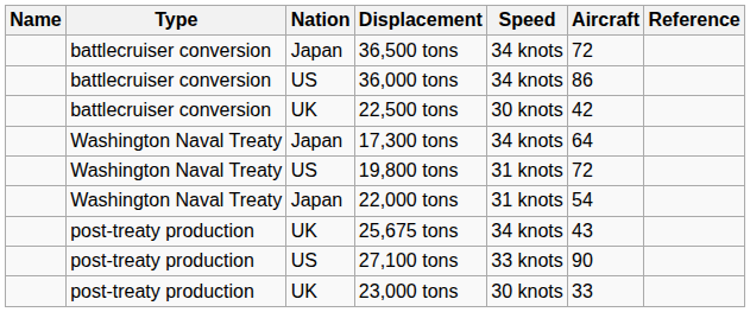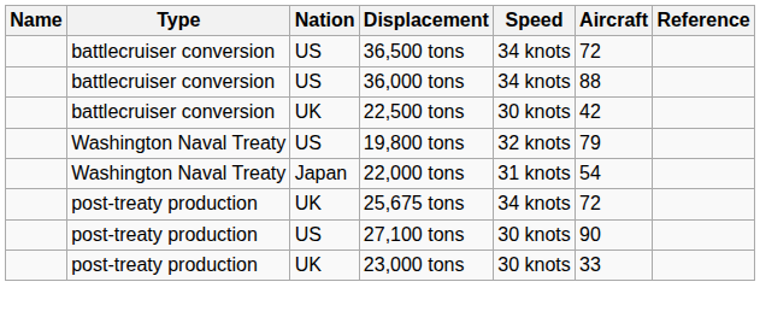 <table class="wikitable sortable">
 <tr>
 <th>Name</th>
 <th>Type</th>
 <th>Nation</th>
 <th>Displacement</th>
 <th>Speed</th>
 <th>Aircraft</th>
 <th>Reference</th>
 </tr>
 <tr>
 <td></td>
 <td>battlecruiser conversion</td>
-<td>Japan</td>
+<td>US</td>
 <td>36,500 tons</td>
 <td>34 knots</td>
 <td>72</td>
 <td></td>
 </tr>
 <tr>
 <td></td>
 <td>battlecruiser conversion</td>
 <td>US</td>
 <td>36,000 tons</td>
 <td>34 knots</td>
-<td>86</td>
+<td>88</td>
 <td></td>
 </tr>
 <tr>
 <td></td>
 <td>battlecruiser conversion</td>
 <td>UK</td>
 <td>22,500 tons</td>
 <td>30 knots</td>
 <td>42</td>
 <td></td>
 </tr>
 <tr>
 <td></td>
 <td>Washington Naval Treaty</td>
-<td>Japan</td>
-<td>17,300 tons</td>
-<td>34 knots</td>
-<td>64</td>
-<td></td>
-</tr>
-<tr>
-<td></td>
-<td>Washington Naval Treaty</td>
 <td>US</td>
 <td>19,800 tons</td>
-<td>31 knots</td>
-<td>72</td>
+<td>32 knots</td>
+<td>79</td>
 <td></td>
 </tr>
 <tr>
 <td></td>
 <td>Washington Naval Treaty</td>
 <td>Japan</td>
 <td>22,000 tons</td>
 <td>31 knots</td>
 <td>54</td>
 <td></td>
 </tr>
 <tr>
 <td></td>
 <td>post-treaty production</td>
 <td>UK</td>
 <td>25,675 tons</td>
 <td>34 knots</td>
-<td>43</td>
+<td>72</td>
 <td></td>
 </tr>
 <tr>
 <td></td>
 <td>post-treaty production</td>
 <td>US</td>
 <td>27,100 tons</td>
-<td>33 knots</td>
+<td>30 knots</td>
 <td>90</td>
 <td></td>
 </tr>
 <tr>
 <td></td>
 <td>post-treaty production</td>
 <td>UK</td>
 <td>23,000 tons</td>
 <td>30 knots</td>
 <td>33</td>
 <td></td>
 </tr>
 <tr>
 </tr>
 </table>
